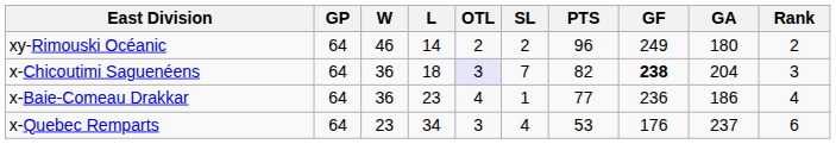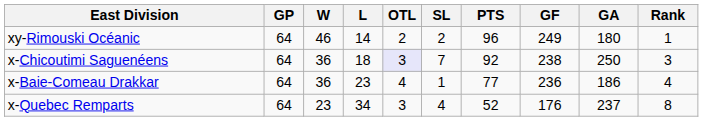 <table class="wikitable" style="text-align:center">
 <tr>
 <th bgcolor="#DDDDFF" width="33%">East Division</th>
 <th bgcolor="#DDDDFF" width="5%">GP</th>
 <th bgcolor="#DDDDFF" width="5%">W</th>
 <th bgcolor="#DDDDFF" width="5%">L</th>
 <th bgcolor="#DDDDFF" width="5%">OTL</th>
 <th bgcolor="#DDDDFF" width="5%">SL</th>
 <th bgcolor="#DDDDFF" width="7.5%">PTS</th>
 <th bgcolor="#DDDDFF" width="7.5%">GF</th>
 <th bgcolor="#DDDDFF" width="7.5%">GA</th>
 <th bgcolor="#DDDDFF" width="7.5%">Rank</th>
 </tr>
 <tr>
 <td align=left>xy-<a href='#'>Rimouski Océanic</a></td>
 <td>64</td>
 <td>46</td>
 <td>14</td>
 <td>2</td>
 <td>2</td>
 <td>96</td>
 <td>249</td>
 <td>180</td>
-<td>2</td>
+<td>1</td>
 </tr>
 <tr>
 <td align=left>x-<a href='#'>Chicoutimi Saguenéens</a></td>
 <td>64</td>
 <td>36</td>
 <td>18</td>
 <td style="background: lavender;">3</td>
 <td>7</td>
-<td>82</td>
-<td><strong>238</strong></td>
-<td>204</td>
+<td>92</td>
+<td>238</td>
+<td>250</td>
 <td>3</td>
 </tr>
 <tr>
 <td align=left>x-<a href='#'>Baie-Comeau Drakkar</a></td>
 <td>64</td>
 <td>36</td>
 <td>23</td>
 <td>4</td>
 <td>1</td>
 <td>77</td>
 <td>236</td>
 <td>186</td>
 <td>4</td>
 </tr>
 <tr>
 <td align=left>x-<a href='#'>Quebec Remparts</a></td>
 <td>64</td>
 <td>23</td>
 <td>34</td>
 <td>3</td>
 <td>4</td>
-<td>53</td>
+<td>52</td>
 <td>176</td>
 <td>237</td>
-<td>6</td>
+<td>8</td>
 </tr>
 </table>
